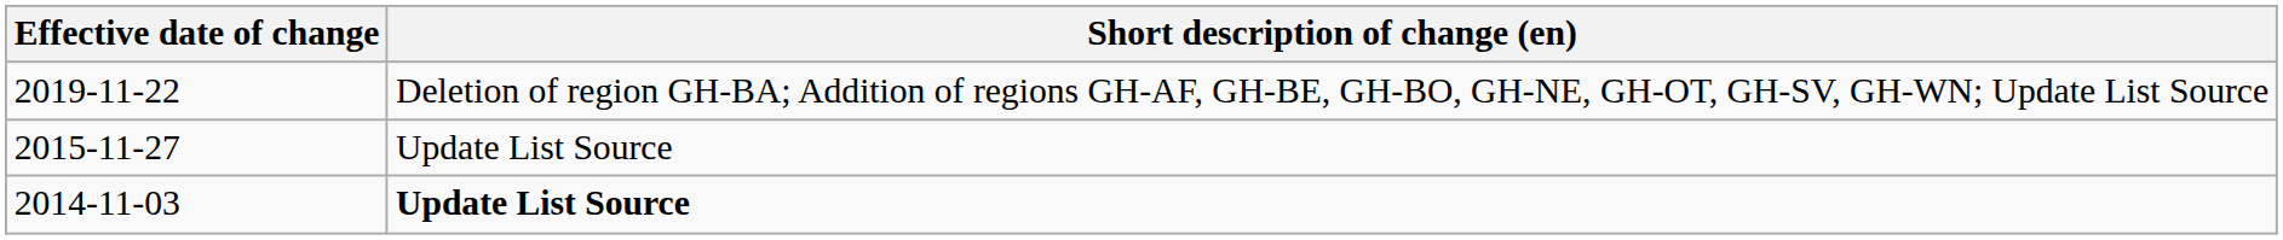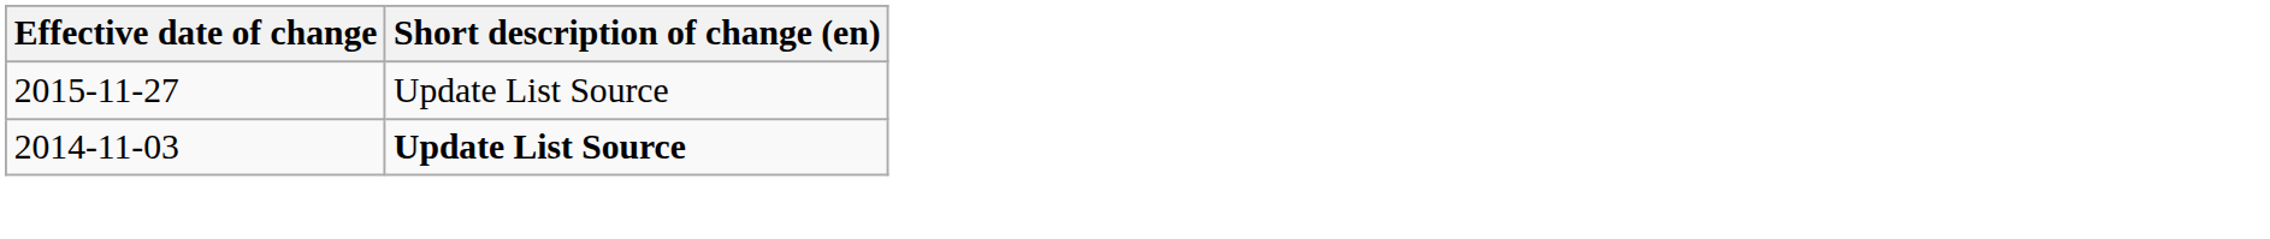 <table class="wikitable">
 <tr>
 <th>Effective date of change</th>
 <th>Short description of change (en)</th>
-</tr>
-<tr>
-<td>2019-11-22</td>
-<td>Deletion of region GH-BA; Addition of regions GH-AF, GH-BE, GH-BO, GH-NE, GH-OT, GH-SV, GH-WN; Update List Source</td>
 </tr>
 <tr>
 <td>2015-11-27</td>
 <td>Update List Source</td>
 </tr>
 <tr>
 <td>2014-11-03</td>
 <td><strong>Update List Source</strong></td>
 </tr>
 </table>
